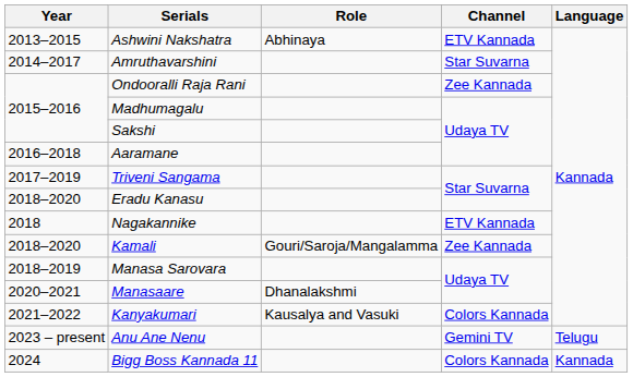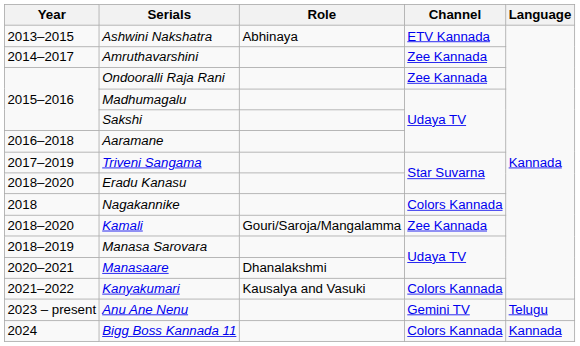 <table class="wikitable sortable">
 <tr>
 <th>Year</th>
 <th>Serials</th>
 <th>Role</th>
 <th>Channel</th>
 <th>Language</th>
 </tr>
 <tr>
 <td>2013–2015</td>
 <td><em>Ashwini Nakshatra</em></td>
 <td>Abhinaya</td>
 <td><a href='#'>ETV Kannada</a></td>
 <td rowspan="13"><a href='#'>Kannada</a></td>
 </tr>
 <tr>
 <td>2014–2017</td>
 <td><em>Amruthavarshini</em></td>
 <td></td>
-<td><a href='#'>Star Suvarna</a></td>
+<td><a href='#'>Zee Kannada</a></td>
 </tr>
 <tr>
 <td rowspan=3>2015–2016</td>
 <td><em>Ondooralli Raja Rani</em></td>
 <td></td>
 <td><a href='#'>Zee Kannada</a></td>
 </tr>
 <tr>
 <td><em>Madhumagalu</em></td>
 <td></td>
 <td rowspan=3><a href='#'>Udaya TV</a></td>
 </tr>
 <tr>
 <td><em>Sakshi</em></td>
 <td></td>
 </tr>
 <tr>
 <td>2016–2018</td>
 <td><em>Aaramane</em></td>
 <td></td>
 </tr>
 <tr>
 <td>2017–2019</td>
 <td><em><a href='#'>Triveni Sangama</a></em></td>
 <td></td>
 <td rowspan=2><a href='#'>Star Suvarna</a></td>
 </tr>
 <tr>
 <td>2018–2020</td>
 <td><em>Eradu Kanasu</em></td>
 <td></td>
 </tr>
 <tr>
 <td>2018</td>
 <td><em>Nagakannike</em></td>
 <td></td>
-<td><a href='#'>ETV Kannada</a></td>
+<td><a href='#'>Colors Kannada</a></td>
 </tr>
 <tr>
 <td>2018–2020</td>
 <td><em><a href='#'>Kamali</a></em></td>
 <td>Gouri/Saroja/Mangalamma</td>
 <td><a href='#'>Zee Kannada</a></td>
 </tr>
 <tr>
 <td>2018–2019</td>
 <td><em>Manasa Sarovara</em></td>
 <td></td>
 <td rowspan=2><a href='#'>Udaya TV</a></td>
 </tr>
 <tr>
 <td>2020–2021</td>
 <td><em><a href='#'>Manasaare</a></em></td>
 <td>Dhanalakshmi</td>
 </tr>
 <tr>
 <td>2021–2022</td>
 <td><em><a href='#'>Kanyakumari</a></em></td>
 <td>Kausalya and Vasuki</td>
 <td><a href='#'>Colors Kannada</a></td>
 </tr>
 <tr>
 <td>2023 – present</td>
 <td><em><a href='#'>Anu Ane Nenu</a></em></td>
 <td></td>
 <td><a href='#'>Gemini TV</a></td>
 <td><a href='#'>Telugu</a></td>
 </tr>
 <tr>
 <td>2024</td>
 <td><em><a href='#'>Bigg Boss Kannada 11</a></td>
 <td></td>
 <td><a href='#'>Colors Kannada</a></td>
 <td><a href='#'>Kannada</a></td>
 </tr>
 </table>
